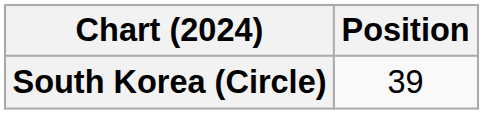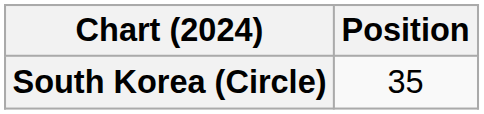 <table class="wikitable plainrowheaders" style="text-align:center">
 <tr>
 <th scope="col">Chart (2024)</th>
 <th scope="col">Position</th>
 </tr>
 <tr>
 <th scope="row">South Korea (Circle)</th>
-<td>39</td>
+<td>35</td>
 </tr>
 </table>
